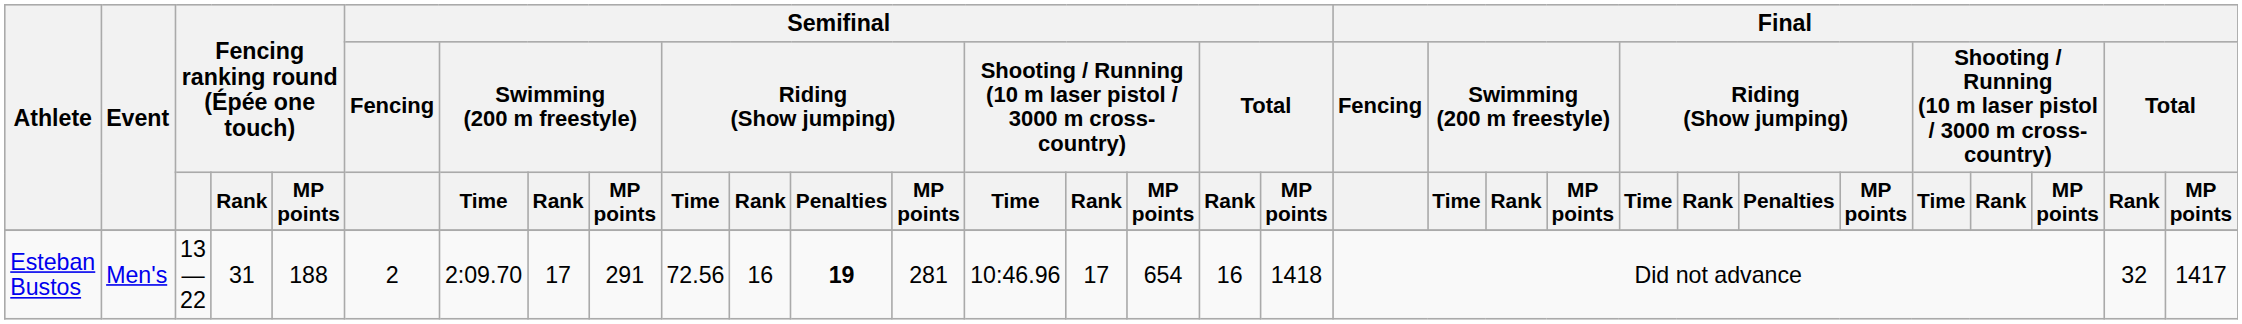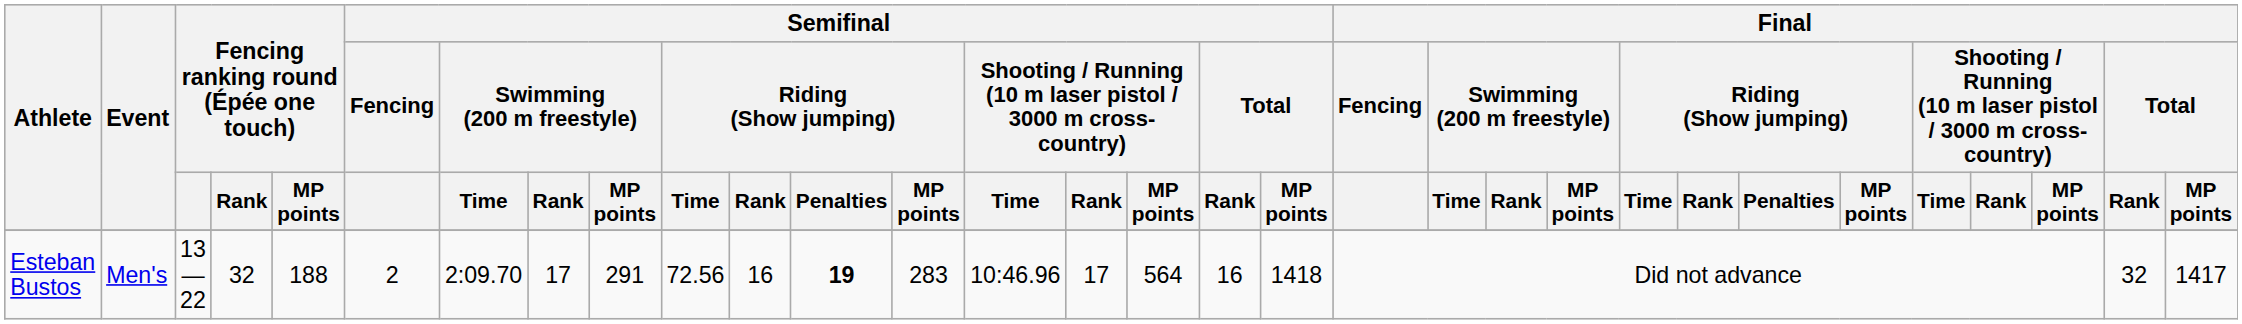 <table class="wikitable" style="font-size:90%;text-align:center">
 <tr>
 <th rowspan="3">Athlete</th>
 <th rowspan="3">Event</th>
 <th colspan="3" rowspan="2">Fencing ranking round<br><span>(Épée one touch)</span></th>
 <th colspan="13">Semifinal</th>
 <th colspan="13">Final</th>
 </tr>
 <tr style="font-size:95%">
 <th>Fencing</th>
 <th colspan="3">Swimming<br><span>(200 m freestyle)</span></th>
 <th colspan="4">Riding<br><span>(Show jumping)</span></th>
 <th colspan="3">Shooting / Running<br><span>(10 m laser pistol /</span> <span>3000 m cross-country)</span></th>
 <th colspan="2">Total</th>
 <th>Fencing</th>
 <th colspan="3">Swimming<br><span>(200 m freestyle)</span></th>
 <th colspan="4">Riding<br><span>(Show jumping)</span></th>
 <th colspan="3">Shooting / Running<br><span>(10 m laser pistol /</span> <span>3000 m cross-country)</span></th>
 <th colspan="2">Total</th>
 </tr>
 <tr style="font-size:90%">
 <th></th>
 <th>Rank</th>
 <th>MP points</th>
 <th></th>
 <th>Time</th>
 <th>Rank</th>
 <th>MP points</th>
 <th>Time</th>
 <th>Rank</th>
 <th>Penalties</th>
 <th>MP points</th>
 <th>Time</th>
 <th>Rank</th>
 <th>MP points</th>
 <th>Rank</th>
 <th>MP points</th>
 <th></th>
 <th>Time</th>
 <th>Rank</th>
 <th>MP points</th>
 <th>Time</th>
 <th>Rank</th>
 <th>Penalties</th>
 <th>MP points</th>
 <th>Time</th>
 <th>Rank</th>
 <th>MP points</th>
 <th>Rank</th>
 <th>MP points</th>
 </tr>
 <tr>
 </tr>
 <tr align=center>
 <td align=left><a href='#'>Esteban Bustos</a></td>
 <td align=left><a href='#'>Men's</a></td>
 <td>13—22</td>
-<td>31</td>
+<td>32</td>
 <td>188</td>
 <td>2</td>
 <td>2:09.70</td>
 <td>17</td>
 <td>291</td>
 <td>72.56</td>
 <td>16</td>
 <td><strong>19</strong></td>
-<td>281</td>
+<td>283</td>
 <td>10:46.96</td>
 <td>17</td>
-<td>654</td>
+<td>564</td>
 <td>16</td>
 <td>1418</td>
 <td colspan=11>Did not advance</td>
 <td>32</td>
 <td>1417</td>
 </tr>
 </table>
